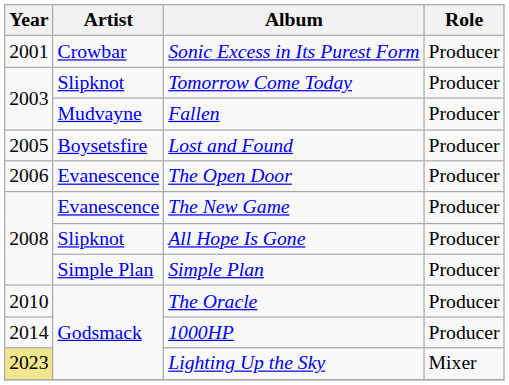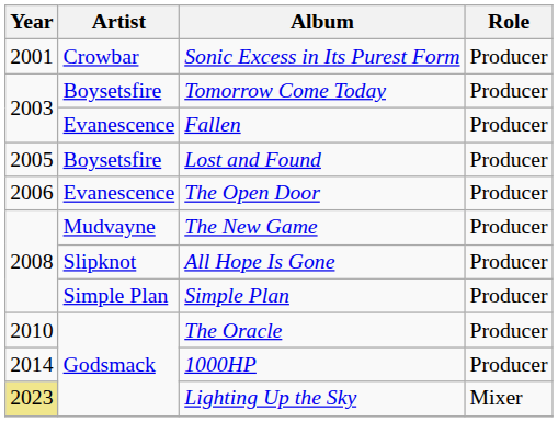 <table class="wikitable">
 <tr>
 <th>Year</th>
 <th>Artist</th>
 <th>Album</th>
 <th>Role</th>
 </tr>
 <tr>
 <td>2001</td>
 <td><a href='#'>Crowbar</a></td>
 <td><em><a href='#'>Sonic Excess in Its Purest Form</a></em></td>
 <td>Producer</td>
 </tr>
 <tr>
 <td rowspan="2">2003</td>
-<td><a href='#'>Slipknot</a></td>
+<td><a href='#'>Boysetsfire</a></td>
 <td><em><a href='#'>Tomorrow Come Today</a></em></td>
 <td>Producer</td>
 </tr>
 <tr>
-<td><a href='#'>Mudvayne</a></td>
+<td><a href='#'>Evanescence</a></td>
 <td><em><a href='#'>Fallen</a></em></td>
 <td>Producer</td>
 </tr>
 <tr>
 <td>2005</td>
 <td><a href='#'>Boysetsfire</a></td>
 <td><em><a href='#'>Lost and Found</a></em></td>
 <td>Producer</td>
 </tr>
 <tr>
 <td>2006</td>
 <td><a href='#'>Evanescence</a></td>
 <td><em><a href='#'>The Open Door</a></em></td>
 <td>Producer</td>
 </tr>
 <tr>
 <td rowspan="3">2008</td>
-<td><a href='#'>Evanescence</a></td>
+<td><a href='#'>Mudvayne</a></td>
 <td><em><a href='#'>The New Game</a></em></td>
 <td>Producer</td>
 </tr>
 <tr>
 <td><a href='#'>Slipknot</a></td>
 <td><em><a href='#'>All Hope Is Gone</a></em></td>
 <td>Producer</td>
 </tr>
 <tr>
 <td><a href='#'>Simple Plan</a></td>
 <td><em><a href='#'>Simple Plan</a></em></td>
 <td>Producer</td>
 </tr>
 <tr>
 <td>2010</td>
 <td rowspan="3"><a href='#'>Godsmack</a></td>
 <td><em><a href='#'>The Oracle</a></em></td>
 <td>Producer</td>
 </tr>
 <tr>
 <td>2014</td>
 <td><em><a href='#'>1000HP</a></em></td>
 <td>Producer</td>
 </tr>
 <tr>
 <td style="background: khaki;">2023</td>
 <td><em><a href='#'>Lighting Up the Sky</a></em></td>
 <td>Mixer</td>
 </tr>
 <tr>
 </tr>
 </table>
